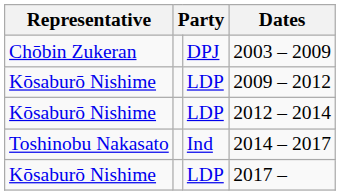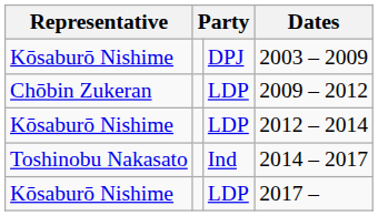 <table class="wikitable">
 <tr valign=bottom>
 <th>Representative</th>
 <th colspan="2">Party</th>
 <th>Dates</th>
 </tr>
 <tr>
-<td><a href='#'>Chōbin Zukeran</a></td>
+<td><a href='#'>Kōsaburō Nishime</a></td>
 <td bgcolor=></td>
 <td><a href='#'>DPJ</a></td>
 <td>2003 – 2009</td>
 </tr>
 <tr>
-<td><a href='#'>Kōsaburō Nishime</a></td>
+<td><a href='#'>Chōbin Zukeran</a></td>
 <td bgcolor=></td>
 <td><a href='#'>LDP</a></td>
 <td>2009 – 2012</td>
 </tr>
 <tr>
 <td><a href='#'>Kōsaburō Nishime</a></td>
 <td bgcolor=></td>
 <td><a href='#'>LDP</a></td>
 <td>2012 – 2014</td>
 </tr>
 <tr>
 <td><a href='#'>Toshinobu Nakasato</a></td>
 <td bgcolor=></td>
 <td><a href='#'>Ind</a></td>
 <td>2014 – 2017</td>
 </tr>
 <tr>
 <td><a href='#'>Kōsaburō Nishime</a></td>
 <td bgcolor=></td>
 <td><a href='#'>LDP</a></td>
 <td>2017 –</td>
 </tr>
 </table>
